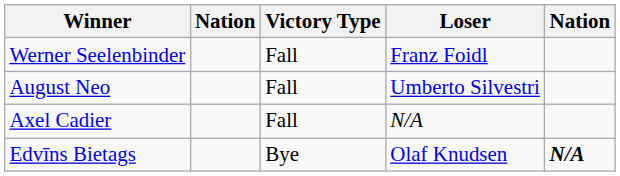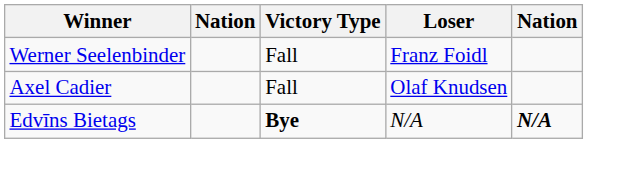 <table class="wikitable sortable" style="text-align:left;">
 <tr>
 <th>Winner</th>
 <th>Nation</th>
 <th>Victory Type</th>
 <th>Loser</th>
 <th>Nation</th>
 </tr>
 <tr>
 <td><a href='#'>Werner Seelenbinder</a></td>
 <td></td>
 <td>Fall</td>
 <td><a href='#'>Franz Foidl</a></td>
 <td></td>
 </tr>
 <tr>
-<td><a href='#'>August Neo</a></td>
-<td></td>
-<td>Fall</td>
-<td><a href='#'>Umberto Silvestri</a></td>
-<td></td>
-</tr>
-<tr>
 <td><a href='#'>Axel Cadier</a></td>
 <td></td>
 <td>Fall</td>
-<td><em>N/A</em></td>
+<td><a href='#'>Olaf Knudsen</a></td>
 <td></td>
 </tr>
 <tr>
 <td><a href='#'>Edvīns Bietags</a></td>
 <td></td>
-<td>Bye</td>
-<td><a href='#'>Olaf Knudsen</a></td>
+<td><strong>Bye</strong></td>
+<td><em>N/A</em></td>
 <td><strong><em>N/A</em></strong></td>
 </tr>
 </table>
